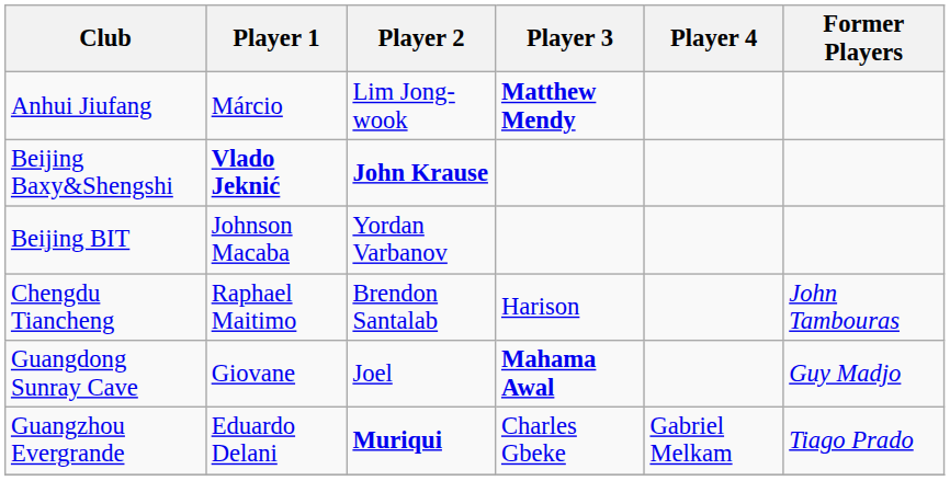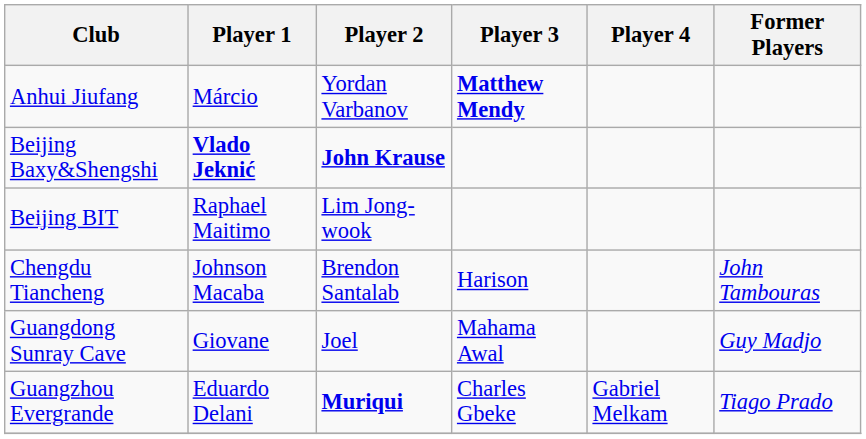 <table class="wikitable">
 <tr>
 <th width="180">Club</th>
 <th width="180">Player 1</th>
 <th width="180">Player 2</th>
 <th width="180">Player 3</th>
 <th width="180">Player 4</th>
 <th width="180">Former Players</th>
 </tr>
 <tr>
 <td><a href='#'>Anhui Jiufang</a></td>
 <td> <a href='#'>Márcio</a></td>
-<td> <a href='#'>Lim Jong-wook</a></td>
+<td> <a href='#'>Yordan Varbanov</a></td>
 <td> <strong><a href='#'>Matthew Mendy</a></strong></td>
 <td></td>
 <td></td>
 </tr>
 <tr>
 <td><a href='#'>Beijing Baxy&Shengshi</a></td>
 <td> <strong><a href='#'>Vlado Jeknić</a></strong></td>
 <td> <strong><a href='#'>John Krause</a></strong></td>
 <td></td>
 <td></td>
 <td></td>
 </tr>
 <tr>
 <td><a href='#'>Beijing BIT</a></td>
-<td> <a href='#'>Johnson Macaba</a></td>
-<td> <a href='#'>Yordan Varbanov</a></td>
+<td> <a href='#'>Raphael Maitimo</a></td>
+<td> <a href='#'>Lim Jong-wook</a></td>
 <td></td>
 <td></td>
 <td></td>
 </tr>
 <tr>
 <td><a href='#'>Chengdu Tiancheng</a></td>
-<td> <a href='#'>Raphael Maitimo</a></td>
+<td> <a href='#'>Johnson Macaba</a></td>
 <td> <a href='#'>Brendon Santalab</a></td>
 <td> <a href='#'>Harison</a></td>
 <td></td>
 <td> <em><a href='#'>John Tambouras</a></em></td>
 </tr>
 <tr>
 <td><a href='#'>Guangdong Sunray Cave</a></td>
 <td> <a href='#'>Giovane</a></td>
 <td> <a href='#'>Joel</a></td>
-<td><strong> <a href='#'>Mahama Awal</a></strong></td>
+<td> <a href='#'>Mahama Awal</a></td>
 <td></td>
 <td> <em><a href='#'>Guy Madjo</a></em></td>
 </tr>
 <tr>
 <td><a href='#'>Guangzhou Evergrande</a></td>
 <td> <a href='#'>Eduardo Delani</a></td>
 <td> <strong><a href='#'>Muriqui</a></strong></td>
 <td> <a href='#'>Charles Gbeke</a></td>
 <td> <a href='#'>Gabriel Melkam</a></td>
 <td> <em><a href='#'>Tiago Prado</a></em></td>
 </tr>
 <tr>
 </tr>
 </table>
